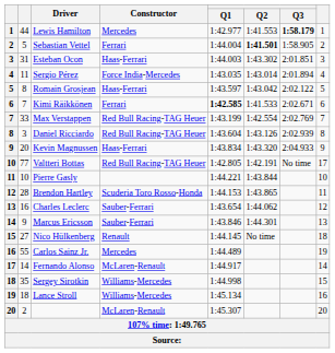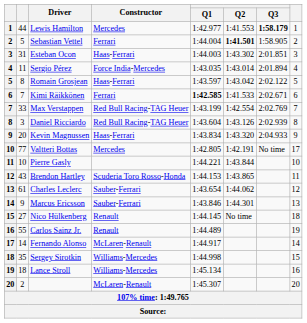 <table class="wikitable sortable" style="font-size:85%">
 <tr>
 <th rowspan=2></th>
 <th rowspan=2></th>
 <th rowspan=2>Driver</th>
 <th rowspan=2>Constructor</th>
 <th colspan=3></th>
 <th rowspan=2></th>
 </tr>
 <tr>
 <th>Q1</th>
 <th>Q2</th>
 <th>Q3</th>
 </tr>
 <tr>
 <th>1</th>
 <td align="center">44</td>
 <td data-sort-value="HAM"> <a href='#'>Lewis Hamilton</a></td>
 <td><a href='#'>Mercedes</a></td>
 <td>1:42.977</td>
 <td>1:41.553</td>
 <td><strong>1:58.179</strong></td>
 <td align="center">1</td>
 </tr>
 <tr>
 <th>2</th>
 <td align="center">5</td>
 <td data-sort-value="VET"> <a href='#'>Sebastian Vettel</a></td>
 <td><a href='#'>Ferrari</a></td>
 <td>1:44.004</td>
 <td><strong>1:41.501</strong></td>
 <td>1:58.905</td>
 <td align="center">2</td>
 </tr>
 <tr>
 <th>3</th>
 <td align="center">31</td>
 <td data-sort-value="OCO"> <a href='#'>Esteban Ocon</a></td>
 <td><a href='#'>Haas</a>-<a href='#'>Ferrari</a></td>
 <td>1:44.003</td>
 <td>1:43.302</td>
 <td>2:01.851</td>
 <td align="center">3</td>
 </tr>
 <tr>
 <th>4</th>
 <td align="center">11</td>
 <td data-sort-value="PER"> <a href='#'>Sergio Pérez</a></td>
 <td><a href='#'>Force India</a>-<a href='#'>Mercedes</a></td>
 <td>1:43.035</td>
 <td>1:43.014</td>
 <td>2:01.894</td>
 <td align="center">4</td>
 </tr>
 <tr>
 <th>5</th>
 <td align="center">8</td>
 <td data-sort-value="GRO"> <a href='#'>Romain Grosjean</a></td>
 <td><a href='#'>Haas</a>-<a href='#'>Ferrari</a></td>
 <td>1:43.597</td>
 <td>1:43.042</td>
 <td>2:02.122</td>
 <td align="center">5</td>
 </tr>
 <tr>
 <th>6</th>
 <td align="center">7</td>
 <td data-sort-value="RAI"> <a href='#'>Kimi Räikkönen</a></td>
 <td><a href='#'>Ferrari</a></td>
 <td><strong>1:42.585</strong></td>
 <td>1:41.533</td>
 <td>2:02.671</td>
 <td align="center">6</td>
 </tr>
 <tr>
 <th>7</th>
 <td align="center">33</td>
 <td data-sort-value="VER"> <a href='#'>Max Verstappen</a></td>
 <td><a href='#'>Red Bull Racing</a>-<a href='#'>TAG Heuer</a></td>
 <td>1:43.199</td>
 <td>1:42.554</td>
 <td>2:02.769</td>
 <td align="center">7</td>
 </tr>
 <tr>
 <th>8</th>
 <td align="center">3</td>
 <td data-sort-value="RIC"> <a href='#'>Daniel Ricciardo</a></td>
 <td><a href='#'>Red Bull Racing</a>-<a href='#'>TAG Heuer</a></td>
 <td>1:43.604</td>
 <td>1:43.126</td>
 <td>2:02.939</td>
 <td align="center">8</td>
 </tr>
 <tr>
 <th>9</th>
 <td align="center">20</td>
 <td data-sort-value="MAG"> <a href='#'>Kevin Magnussen</a></td>
 <td><a href='#'>Haas</a>-<a href='#'>Ferrari</a></td>
 <td>1:43.834</td>
 <td>1:43.320</td>
 <td>2:04.933</td>
 <td align="center">9</td>
 </tr>
 <tr>
 <th>10</th>
 <td align="center">77</td>
 <td data-sort-value="BOT"> <a href='#'>Valtteri Bottas</a></td>
-<td><a href='#'>Red Bull Racing</a>-<a href='#'>TAG Heuer</a></td>
+<td><a href='#'>Mercedes</a></td>
 <td>1:42.805</td>
 <td>1:42.191</td>
 <td>No time</td>
 <td align="center">17</td>
 </tr>
 <tr>
 <th>11</th>
 <td align="center">10</td>
 <td data-sort-value="GAS"> <a href='#'>Pierre Gasly</a></td>
 <td></td>
 <td>1:44.221</td>
 <td>1:43.844</td>
 <td></td>
 <td align="center">10</td>
 </tr>
 <tr>
 <th>12</th>
-<td align="center">28</td>
+<td align="center">43</td>
 <td data-sort-value="HAR"> <a href='#'>Brendon Hartley</a></td>
 <td><a href='#'>Scuderia Toro Rosso</a>-<a href='#'>Honda</a></td>
 <td>1:44.153</td>
 <td>1:43.865</td>
 <td></td>
 <td align="center">11</td>
 </tr>
 <tr>
 <th>13</th>
-<td align="center">16</td>
+<td align="center">61</td>
 <td data-sort-value="LEC"> <a href='#'>Charles Leclerc</a></td>
 <td><a href='#'>Sauber</a>-<a href='#'>Ferrari</a></td>
 <td>1:43.654</td>
 <td>1:44.062</td>
 <td></td>
 <td align="center">12</td>
 </tr>
 <tr>
 <th>14</th>
 <td align="center">9</td>
 <td data-sort-value="ERI"> <a href='#'>Marcus Ericsson</a></td>
 <td><a href='#'>Sauber</a>-<a href='#'>Ferrari</a></td>
 <td>1:43.846</td>
 <td>1:44.301</td>
 <td></td>
 <td align="center">13</td>
 </tr>
 <tr>
 <th>15</th>
 <td align="center">27</td>
 <td data-sort-value="HUL"> <a href='#'>Nico Hülkenberg</a></td>
 <td><a href='#'>Renault</a></td>
 <td>1:44.145</td>
 <td>No time</td>
 <td></td>
 <td align="center">18</td>
 </tr>
 <tr>
 <th>16</th>
 <td align="center">55</td>
 <td data-sort-value="SAI"> <a href='#'>Carlos Sainz Jr.</a></td>
-<td><a href='#'>Mercedes</a></td>
+<td><a href='#'>Renault</a></td>
 <td>1:44.489</td>
 <td></td>
 <td></td>
 <td align="center">19</td>
 </tr>
 <tr>
 <th>17</th>
 <td align="center">14</td>
 <td data-sort-value="ALO"> <a href='#'>Fernando Alonso</a></td>
 <td><a href='#'>McLaren</a>-<a href='#'>Renault</a></td>
 <td>1:44.917</td>
 <td></td>
 <td></td>
 <td align="center">14</td>
 </tr>
 <tr>
 <th>18</th>
 <td align="center">35</td>
 <td data-sort-value="SIR"> <a href='#'>Sergey Sirotkin</a></td>
 <td><a href='#'>Williams</a>-<a href='#'>Mercedes</a></td>
 <td>1:44.998</td>
 <td></td>
 <td></td>
 <td align="center">15</td>
 </tr>
 <tr>
 <th>19</th>
 <td align="center">18</td>
 <td data-sort-value="STR"> <a href='#'>Lance Stroll</a></td>
 <td><a href='#'>Williams</a>-<a href='#'>Mercedes</a></td>
 <td>1:45.134</td>
 <td></td>
 <td></td>
 <td align="center">16</td>
 </tr>
 <tr>
 <th>20</th>
 <td align="center">2</td>
 <td data-sort-value="VAN"></td>
 <td><a href='#'>McLaren</a>-<a href='#'>Renault</a></td>
 <td>1:45.307</td>
 <td></td>
 <td></td>
 <td align="center">20</td>
 </tr>
 <tr>
 <th colspan="8"><a href='#'>107% time</a>: 1:49.765</th>
 </tr>
 <tr>
 <th colspan="8">Source:</th>
 </tr>
 </table>
